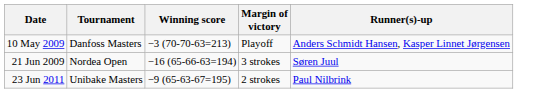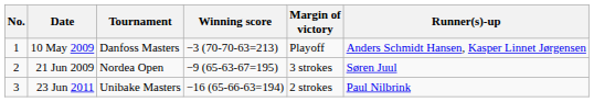 <table class="wikitable" style="font-size:95%;">
 <tr>
+<th>No.</th>
 <th>Date</th>
 <th>Tournament</th>
 <th>Winning score</th>
 <th>Margin of<br>victory</th>
 <th>Runner(s)-up</th>
 </tr>
 <tr>
+<td align=center>1</td>
 <td align=right>10 May <a href='#'>2009</a></td>
 <td>Danfoss Masters</td>
 <td>−3 (70-70-63=213)</td>
 <td>Playoff</td>
 <td> <a href='#'>Anders Schmidt Hansen</a>,  <a href='#'>Kasper Linnet Jørgensen</a></td>
 </tr>
 <tr>
+<td align=center>2</td>
 <td align=right>21 Jun 2009</td>
 <td>Nordea Open</td>
-<td>−16 (65-66-63=194)</td>
+<td>−9 (65-63-67=195)</td>
 <td>3 strokes</td>
 <td> <a href='#'>Søren Juul</a></td>
 </tr>
 <tr>
+<td align=center>3</td>
 <td align=right>23 Jun <a href='#'>2011</a></td>
 <td>Unibake Masters</td>
-<td>−9 (65-63-67=195)</td>
+<td>−16 (65-66-63=194)</td>
 <td>2 strokes</td>
 <td> <a href='#'>Paul Nilbrink</a></td>
 </tr>
 </table>
